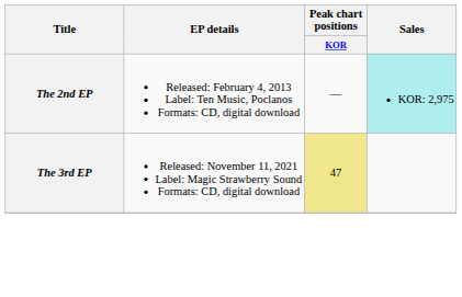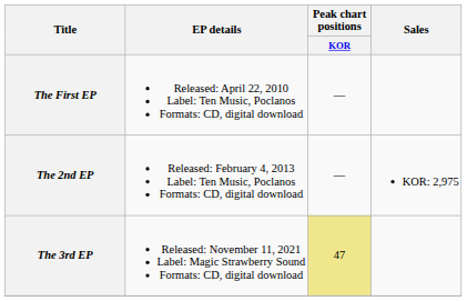 <table class="wikitable plainrowheaders" style="text-align:center;">
 <tr>
 <th scope="col" rowspan="2" style="width:10em;">Title</th>
 <th scope="col" rowspan="2">EP details</th>
 <th scope="col" colspan="1" style="width:5em;">Peak chart positions</th>
 <th scope="col" rowspan="2">Sales</th>
 </tr>
 <tr>
 <th><small><a href='#'>KOR</a></small><br></th>
 </tr>
 <tr>
+<th scope="row"><em>The First EP</em></th>
+<td><br><ul><li>Released: April 22, 2010</li><li>Label: Ten Music, Poclanos</li><li>Formats: CD, digital download</li></ul></td>
+<td>—</td>
+<td></td>
+</tr>
+<tr>
 <th scope="row"><em>The 2nd EP</em></th>
 <td><br><ul><li>Released: February 4, 2013</li><li>Label: Ten Music, Poclanos</li><li>Formats: CD, digital download</li></ul></td>
 <td>—</td>
-<td style="background: paleturquoise;"><br><ul><li>KOR: 2,975</li></ul></td>
+<td><br><ul><li>KOR: 2,975</li></ul></td>
 </tr>
 <tr>
 <th scope="row"><em>The 3rd EP</em></th>
 <td><br><ul><li>Released: November 11, 2021</li><li>Label: Magic Strawberry Sound</li><li>Formats: CD, digital download</li></ul></td>
 <td style="background: khaki;">47</td>
 <td></td>
 </tr>
 <tr>
 </tr>
 </table>
